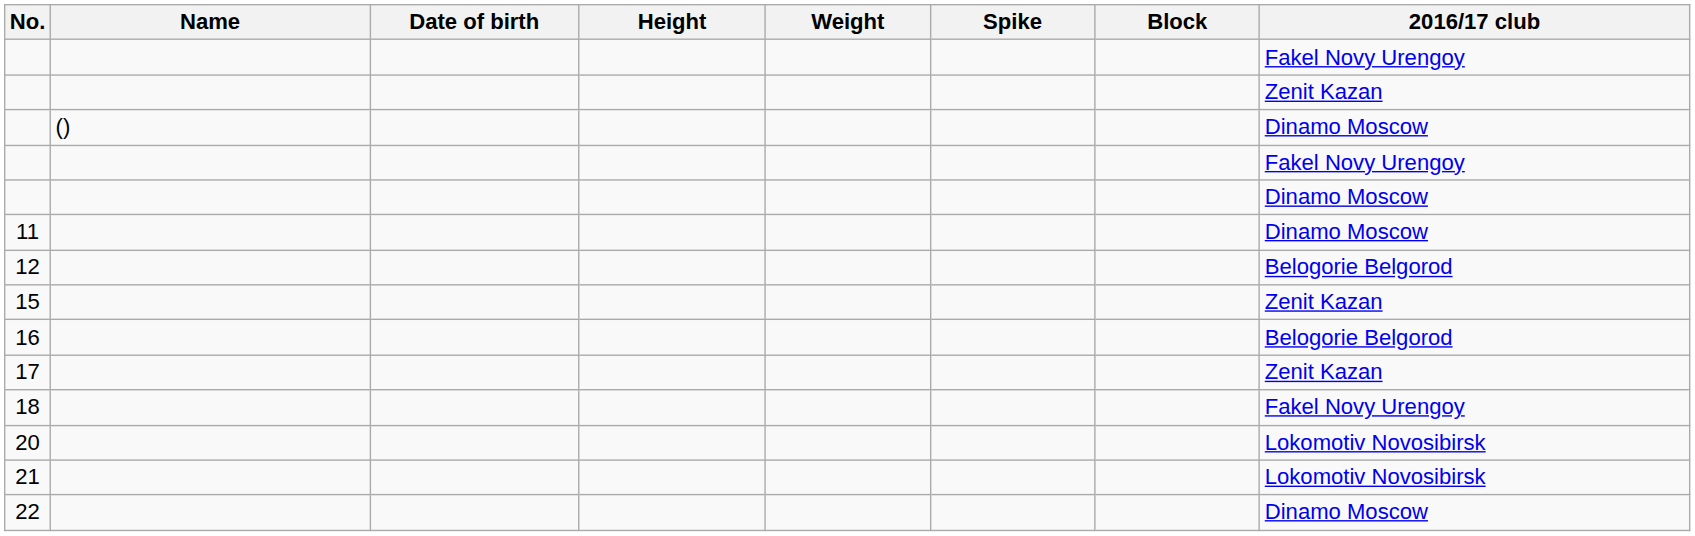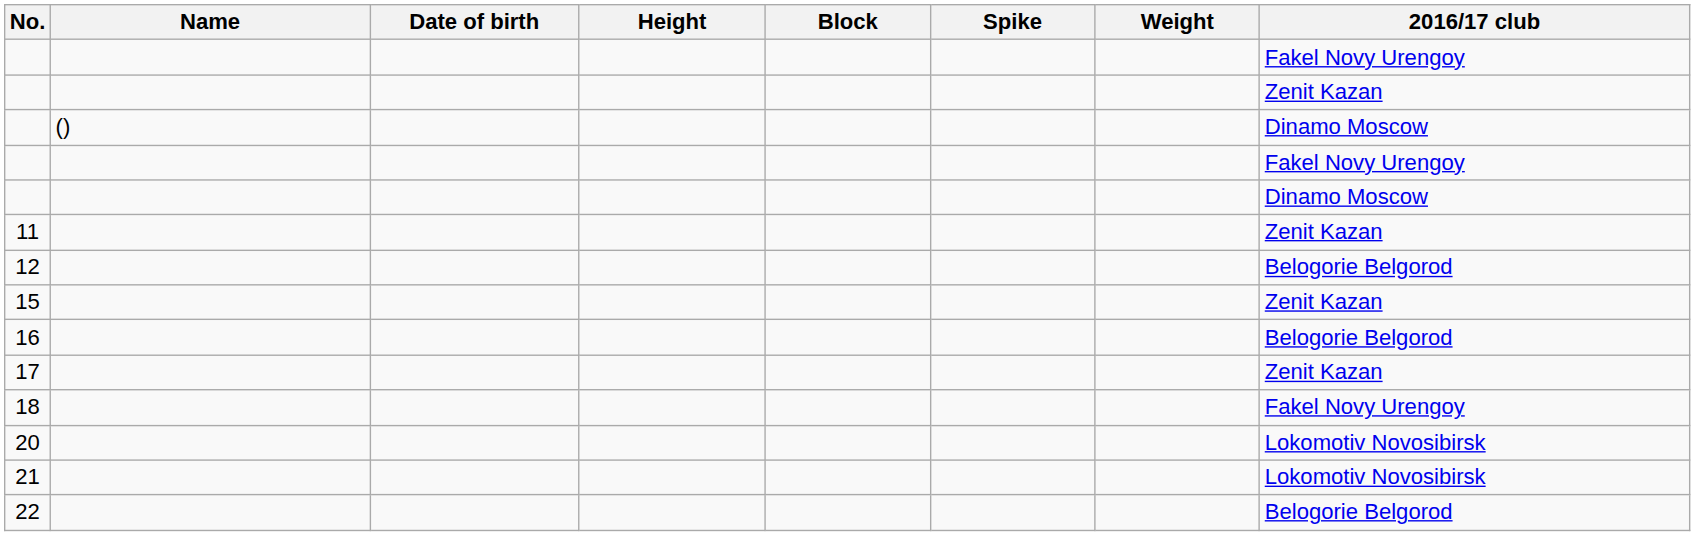 <table class="wikitable sortable" style="font-size:100%; text-align:center;">
 <tr>
 <th>No.</th>
 <th style="width:14em">Name</th>
 <th style="width:9em">Date of birth</th>
 <th style="width:8em">Height</th>
+<th style="width:7em">Block</th>
+<th style="width:7em">Spike</th>
 <th style="width:7em">Weight</th>
-<th style="width:7em">Spike</th>
-<th style="width:7em">Block</th>
 <th style="width:19em">2016/17 club</th>
 </tr>
 <tr>
 <td></td>
 <td align=left></td>
 <td align=right></td>
 <td></td>
 <td></td>
 <td></td>
 <td></td>
 <td align=left> <a href='#'>Fakel Novy Urengoy</a></td>
 </tr>
 <tr>
 <td></td>
 <td align=left></td>
 <td align=right></td>
 <td></td>
 <td></td>
 <td></td>
 <td></td>
 <td align=left> <a href='#'>Zenit Kazan</a></td>
 </tr>
 <tr>
 <td></td>
 <td align=left> ()</td>
 <td align=right></td>
 <td></td>
 <td></td>
 <td></td>
 <td></td>
 <td align=left> <a href='#'>Dinamo Moscow</a></td>
 </tr>
 <tr>
 <td></td>
 <td align=left></td>
 <td align=right></td>
 <td></td>
 <td></td>
 <td></td>
 <td></td>
 <td align=left> <a href='#'>Fakel Novy Urengoy</a></td>
 </tr>
 <tr>
 <td></td>
 <td align=left></td>
 <td align=right></td>
 <td></td>
 <td></td>
 <td></td>
 <td></td>
 <td align=left> <a href='#'>Dinamo Moscow</a></td>
 </tr>
 <tr>
 <td>11</td>
 <td align=left></td>
 <td align=right></td>
 <td></td>
 <td></td>
 <td></td>
 <td></td>
-<td align=left> <a href='#'>Dinamo Moscow</a></td>
+<td align=left> <a href='#'>Zenit Kazan</a></td>
 </tr>
 <tr>
 <td>12</td>
 <td align=left></td>
 <td align=right></td>
 <td></td>
 <td></td>
 <td></td>
 <td></td>
 <td align=left> <a href='#'>Belogorie Belgorod</a></td>
 </tr>
 <tr>
 <td>15</td>
 <td align=left></td>
 <td align=right></td>
 <td></td>
 <td></td>
 <td></td>
 <td></td>
 <td align=left> <a href='#'>Zenit Kazan</a></td>
 </tr>
 <tr>
 <td>16</td>
 <td align=left></td>
 <td align=right></td>
 <td></td>
 <td></td>
 <td></td>
 <td></td>
 <td align=left> <a href='#'>Belogorie Belgorod</a></td>
 </tr>
 <tr>
 <td>17</td>
 <td align=left></td>
 <td align=right></td>
 <td></td>
 <td></td>
 <td></td>
 <td></td>
 <td align=left> <a href='#'>Zenit Kazan</a></td>
 </tr>
 <tr>
 <td>18</td>
 <td align=left></td>
 <td align=right></td>
 <td></td>
 <td></td>
 <td></td>
 <td></td>
 <td align=left> <a href='#'>Fakel Novy Urengoy</a></td>
 </tr>
 <tr>
 <td>20</td>
 <td align=left></td>
 <td align=right></td>
 <td></td>
 <td></td>
 <td></td>
 <td></td>
 <td align=left> <a href='#'>Lokomotiv Novosibirsk</a></td>
 </tr>
 <tr>
 <td>21</td>
 <td align=left></td>
 <td align=right></td>
 <td></td>
 <td></td>
 <td></td>
 <td></td>
 <td align=left> <a href='#'>Lokomotiv Novosibirsk</a></td>
 </tr>
 <tr>
 <td>22</td>
 <td align=left></td>
 <td align=right></td>
 <td></td>
 <td></td>
 <td></td>
 <td></td>
-<td align=left> <a href='#'>Dinamo Moscow</a></td>
+<td align=left> <a href='#'>Belogorie Belgorod</a></td>
 </tr>
 </table>
